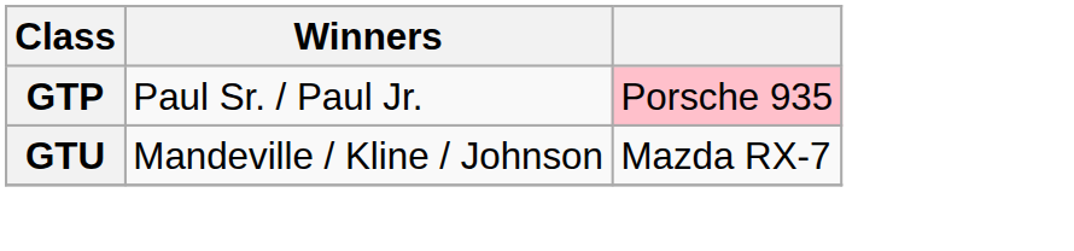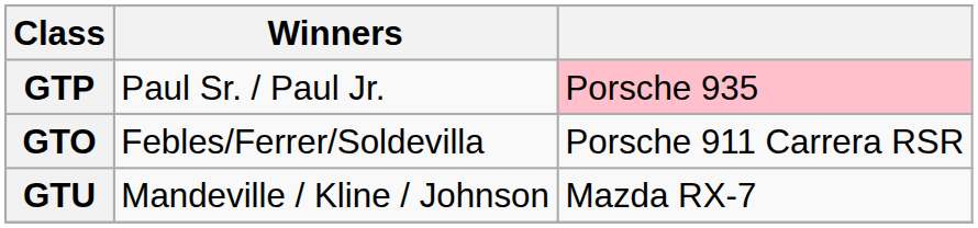 <table class="wikitable" style="font-size: 95%">
 <tr>
 <th>Class</th>
 <th>Winners</th>
 <th></th>
 </tr>
 <tr>
 <th>GTP</th>
 <td>Paul Sr. / Paul Jr.</td>
 <td style="background: pink;">Porsche 935</td>
 </tr>
 <tr>
+<th>GTO</th>
+<td>Febles/Ferrer/Soldevilla</td>
+<td>Porsche 911 Carrera RSR</td>
+</tr>
+<tr>
 <th>GTU</th>
 <td>Mandeville / Kline / Johnson</td>
 <td>Mazda RX-7</td>
 </tr>
 <tr>
 </tr>
 </table>
